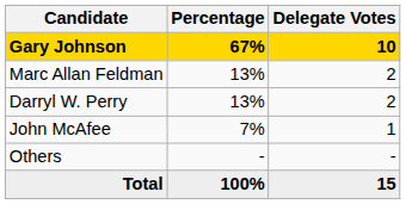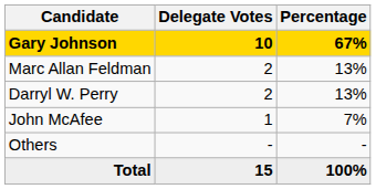 <table class="wikitable" style="text-align:right;">
 <tr>
 <th>Candidate</th>
+<th>Delegate Votes</th>
 <th>Percentage</th>
-<th>Delegate Votes</th>
 </tr>
 <tr style="background:gold;">
 <td style="text-align:left;"><strong>Gary Johnson</strong></td>
+<td><strong>10</strong></td>
 <td><strong>67%</strong></td>
-<td><strong>10</strong></td>
 </tr>
 <tr>
 <td style="text-align:left;">Marc Allan Feldman</td>
+<td>2</td>
 <td>13%</td>
-<td>2</td>
 </tr>
 <tr>
 <td style="text-align:left;">Darryl W. Perry</td>
+<td>2</td>
 <td>13%</td>
-<td>2</td>
 </tr>
 <tr>
 <td style="text-align:left;">John McAfee</td>
+<td>1</td>
 <td>7%</td>
-<td>1</td>
 </tr>
 <tr>
 <td style="text-align:left;">Others</td>
 <td>-</td>
 <td>-</td>
 </tr>
 <tr style="background:#eee;">
 <td style="margin-right:0.50px"><strong>Total</strong></td>
+<td style="margin-right:0.50px"><strong>15</strong></td>
 <td style="margin-right:0.50px"><strong>100%</strong></td>
-<td style="margin-right:0.50px"><strong>15</strong></td>
 </tr>
 </table>
